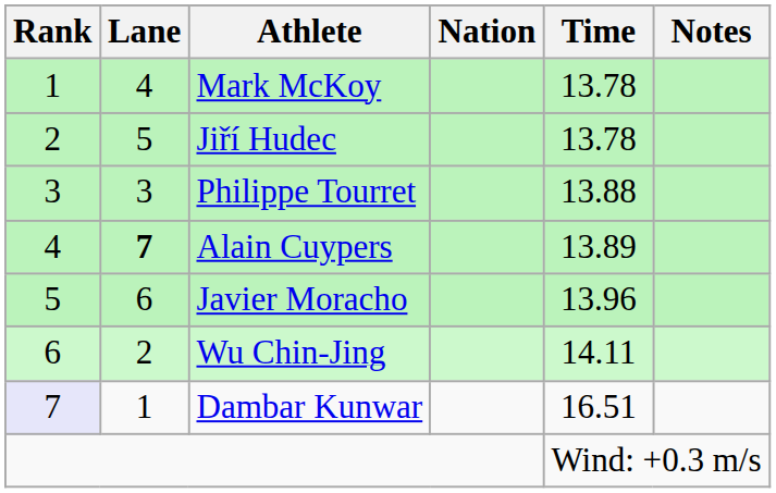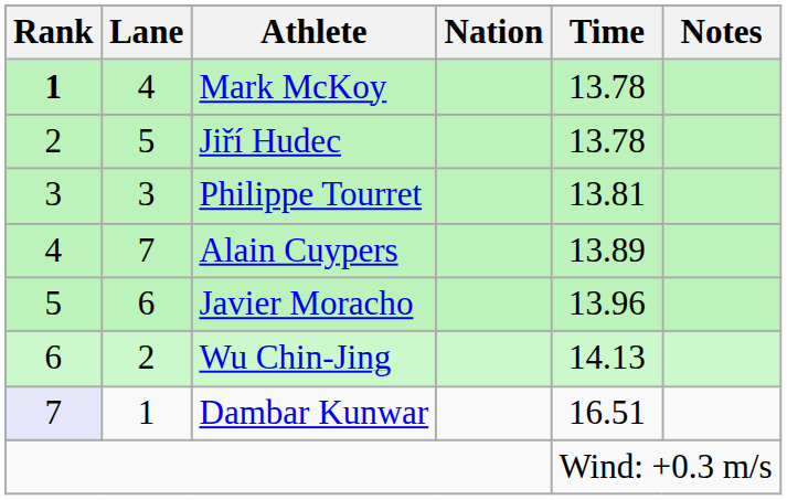 <table class="wikitable sortable" style="text-align:center">
 <tr>
 <th>Rank</th>
 <th>Lane</th>
 <th>Athlete</th>
 <th>Nation</th>
 <th>Time</th>
 <th>Notes</th>
 </tr>
 <tr bgcolor=bbf3bb>
-<td>1</td>
+<td><strong>1</strong></td>
 <td>4</td>
 <td align="left"><a href='#'>Mark McKoy</a></td>
 <td align=left></td>
 <td>13.78</td>
 <td></td>
 </tr>
 <tr bgcolor=bbf3bb>
 <td>2</td>
 <td>5</td>
 <td align="left"><a href='#'>Jiří Hudec</a></td>
 <td align=left></td>
 <td>13.78</td>
 <td></td>
 </tr>
 <tr bgcolor=bbf3bb>
 <td>3</td>
 <td>3</td>
 <td align="left"><a href='#'>Philippe Tourret</a></td>
 <td align=left></td>
-<td>13.88</td>
+<td>13.81</td>
 <td></td>
 </tr>
 <tr bgcolor=bbf3bb>
 <td>4</td>
-<td><strong>7</strong></td>
+<td>7</td>
 <td align="left"><a href='#'>Alain Cuypers</a></td>
 <td align=left></td>
 <td>13.89</td>
 <td></td>
 </tr>
 <tr bgcolor=bbf3bb>
 <td>5</td>
 <td>6</td>
 <td align="left"><a href='#'>Javier Moracho</a></td>
 <td align=left></td>
 <td>13.96</td>
 <td></td>
 </tr>
 <tr bgcolor=ccf9cc>
 <td>6</td>
 <td>2</td>
 <td align="left"><a href='#'>Wu Chin-Jing</a></td>
 <td align=left></td>
-<td>14.11</td>
+<td>14.13</td>
 <td></td>
 </tr>
 <tr>
 <td style="background: lavender;">7</td>
 <td>1</td>
 <td align="left"><a href='#'>Dambar Kunwar</a></td>
 <td align=left></td>
 <td>16.51</td>
 <td></td>
 </tr>
 <tr class="sortbottom">
 <td colspan=4></td>
 <td colspan="2" style="text-align:left;">Wind: +0.3 m/s</td>
 </tr>
 </table>
